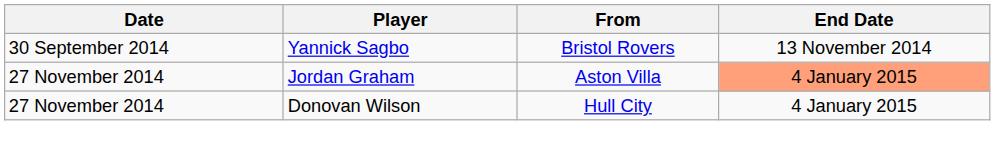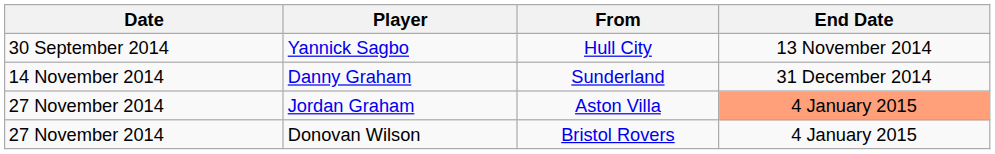 <table class="wikitable" style="text-align:center; font-size:95%;width:65%; text-align:left">
 <tr>
 <th>Date</th>
 <th>Player</th>
 <th>From</th>
 <th>End Date</th>
 </tr>
 <tr --->
 <td>30 September 2014</td>
 <td> <a href='#'>Yannick Sagbo</a></td>
-<td style="text-align:center;"><a href='#'>Bristol Rovers</a></td>
+<td style="text-align:center;"><a href='#'>Hull City</a></td>
 <td style="text-align:center;">13 November 2014</td>
+</tr>
+<tr --->
+<td>14 November 2014</td>
+<td> <a href='#'>Danny Graham</a></td>
+<td style="text-align:center;"><a href='#'>Sunderland</a></td>
+<td style="text-align:center;">31 December 2014</td>
 </tr>
 <tr --->
 <td>27 November 2014</td>
 <td> <a href='#'>Jordan Graham</a></td>
 <td style="text-align:center;"><a href='#'>Aston Villa</a></td>
 <td style="background: lightsalmon; text-align:center;">4 January 2015</td>
 </tr>
 <tr --->
 <td>27 November 2014</td>
 <td> Donovan Wilson</td>
-<td style="text-align:center;"><a href='#'>Hull City</a></td>
+<td style="text-align:center;"><a href='#'>Bristol Rovers</a></td>
 <td style="text-align:center;">4 January 2015</td>
 </tr>
 </table>
